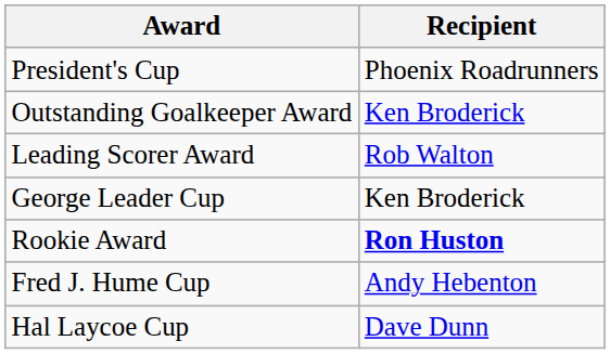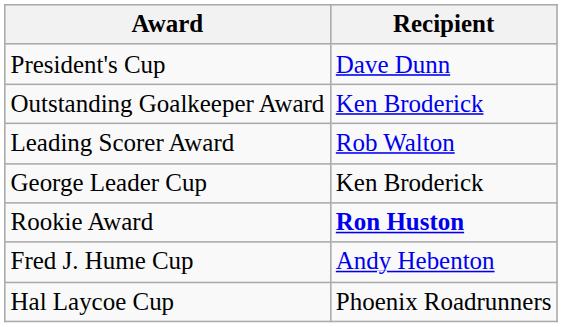 <table class="wikitable">
 <tr>
 <th scope="col">Award</th>
 <th scope="col">Recipient</th>
 </tr>
 <tr>
 <td>President's Cup</td>
-<td>Phoenix Roadrunners</td>
+<td><a href='#'>Dave Dunn</a></td>
 </tr>
 <tr>
 <td>Outstanding Goalkeeper Award</td>
 <td><a href='#'>Ken Broderick</a></td>
 </tr>
 <tr>
 <td>Leading Scorer Award</td>
 <td><a href='#'>Rob Walton</a></td>
 </tr>
 <tr>
 <td>George Leader Cup</td>
 <td>Ken Broderick</td>
 </tr>
 <tr>
 <td>Rookie Award</td>
 <td><strong><a href='#'>Ron Huston</a></strong></td>
 </tr>
 <tr>
 <td>Fred J. Hume Cup</td>
 <td><a href='#'>Andy Hebenton</a></td>
 </tr>
 <tr>
 <td>Hal Laycoe Cup</td>
-<td><a href='#'>Dave Dunn</a></td>
+<td>Phoenix Roadrunners</td>
 </tr>
 </table>
